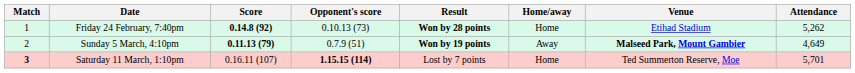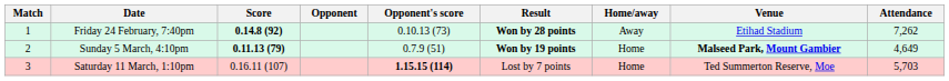 <table class="wikitable" style="font-size:90%; text-align:center; width: 100%; margin-left: auto; margin-right: auto;">
 <tr>
 <th>Match</th>
 <th>Date</th>
 <th>Score</th>
+<th>Opponent</th>
 <th>Opponent's score</th>
 <th>Result</th>
 <th>Home/away</th>
 <th>Venue</th>
 <th>Attendance</th>
 </tr>
 <tr style="background:#d9f9e9;">
 <td>1</td>
 <td>Friday 24 February, 7:40pm</td>
 <td><strong>0.14.8 (92)</strong></td>
+<td></td>
 <td>0.10.13 (73)</td>
 <td><strong>Won by 28 points</strong></td>
-<td>Home</td>
+<td>Away</td>
 <td><a href='#'>Etihad Stadium</a></td>
-<td>5,262</td>
+<td>7,262</td>
 </tr>
 <tr style="background:#d9f9e9;">
 <td>2</td>
 <td>Sunday 5 March, 4:10pm</td>
 <td><strong>0.11.13 (79)</strong></td>
+<td></td>
 <td>0.7.9 (51)</td>
 <td><strong>Won by 19 points</strong></td>
-<td>Away</td>
+<td>Home</td>
 <td><strong>Malseed Park, <a href='#'>Mount Gambier</a></strong></td>
 <td>4,649</td>
 </tr>
 <tr style="background:#fcc;">
-<td><strong>3</strong></td>
+<td>3</td>
 <td>Saturday 11 March, 1:10pm</td>
 <td>0.16.11 (107)</td>
+<td></td>
 <td><strong>1.15.15 (114)</strong></td>
 <td>Lost by 7 points</td>
 <td>Home</td>
 <td>Ted Summerton Reserve, <a href='#'>Moe</a></td>
-<td>5,701</td>
+<td>5,703</td>
 </tr>
 </table>
